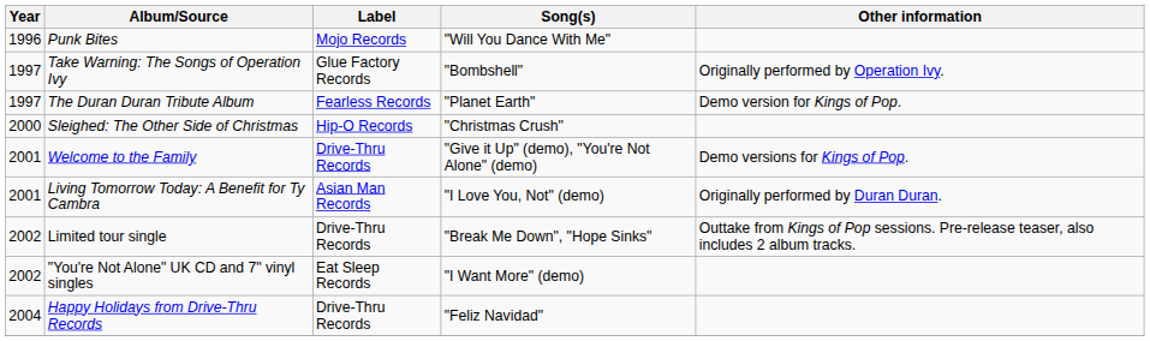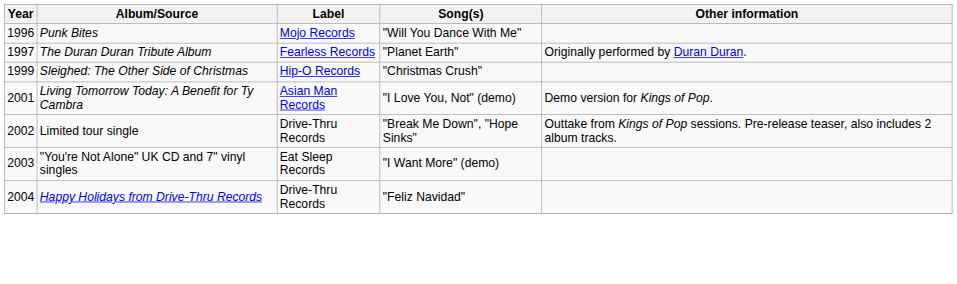 <table class="wikitable">
 <tr>
 <th>Year</th>
 <th>Album/Source</th>
 <th>Label</th>
 <th>Song(s)</th>
 <th>Other information</th>
 </tr>
 <tr>
 <td>1996</td>
 <td><em>Punk Bites</em></td>
 <td><a href='#'>Mojo Records</a></td>
 <td>"Will You Dance With Me"</td>
 <td></td>
 </tr>
 <tr>
 <td>1997</td>
-<td><em>Take Warning: The Songs of Operation Ivy</em></td>
-<td>Glue Factory Records</td>
-<td>"Bombshell"</td>
-<td>Originally performed by <a href='#'>Operation Ivy</a>.</td>
-</tr>
-<tr>
-<td>1997</td>
 <td><em>The Duran Duran Tribute Album</em></td>
 <td><a href='#'>Fearless Records</a></td>
 <td>"Planet Earth"</td>
-<td>Demo version for <em>Kings of Pop</em>.</td>
+<td>Originally performed by <a href='#'>Duran Duran</a>.</td>
 </tr>
 <tr>
-<td>2000</td>
+<td>1999</td>
 <td><em>Sleighed: The Other Side of Christmas</em></td>
 <td><a href='#'>Hip-O Records</a></td>
 <td>"Christmas Crush"</td>
 <td></td>
 </tr>
 <tr>
 <td>2001</td>
-<td><em><a href='#'>Welcome to the Family</a></em></td>
-<td><a href='#'>Drive-Thru Records</a></td>
-<td>"Give it Up" (demo), "You're Not Alone" (demo)</td>
-<td>Demo versions for <em><a href='#'>Kings of Pop</a></em>.</td>
-</tr>
-<tr>
-<td>2001</td>
 <td><em>Living Tomorrow Today: A Benefit for Ty Cambra</em></td>
 <td><a href='#'>Asian Man Records</a></td>
 <td>"I Love You, Not" (demo)</td>
-<td>Originally performed by <a href='#'>Duran Duran</a>.</td>
+<td>Demo version for <em>Kings of Pop</em>.</td>
 </tr>
 <tr>
 <td>2002</td>
 <td>Limited tour single</td>
 <td>Drive-Thru Records</td>
 <td>"Break Me Down", "Hope Sinks"</td>
 <td>Outtake from <em>Kings of Pop</em> sessions. Pre-release teaser, also includes 2 album tracks.</td>
 </tr>
 <tr>
-<td>2002</td>
+<td>2003</td>
 <td>"You're Not Alone" UK CD and 7" vinyl singles</td>
 <td>Eat Sleep Records</td>
 <td>"I Want More" (demo)</td>
 <td></td>
 </tr>
 <tr>
 <td>2004</td>
 <td><em><a href='#'>Happy Holidays from Drive-Thru Records</a></em></td>
 <td>Drive-Thru Records</td>
 <td>"Feliz Navidad"</td>
 <td></td>
 </tr>
 <tr>
 </tr>
 </table>
